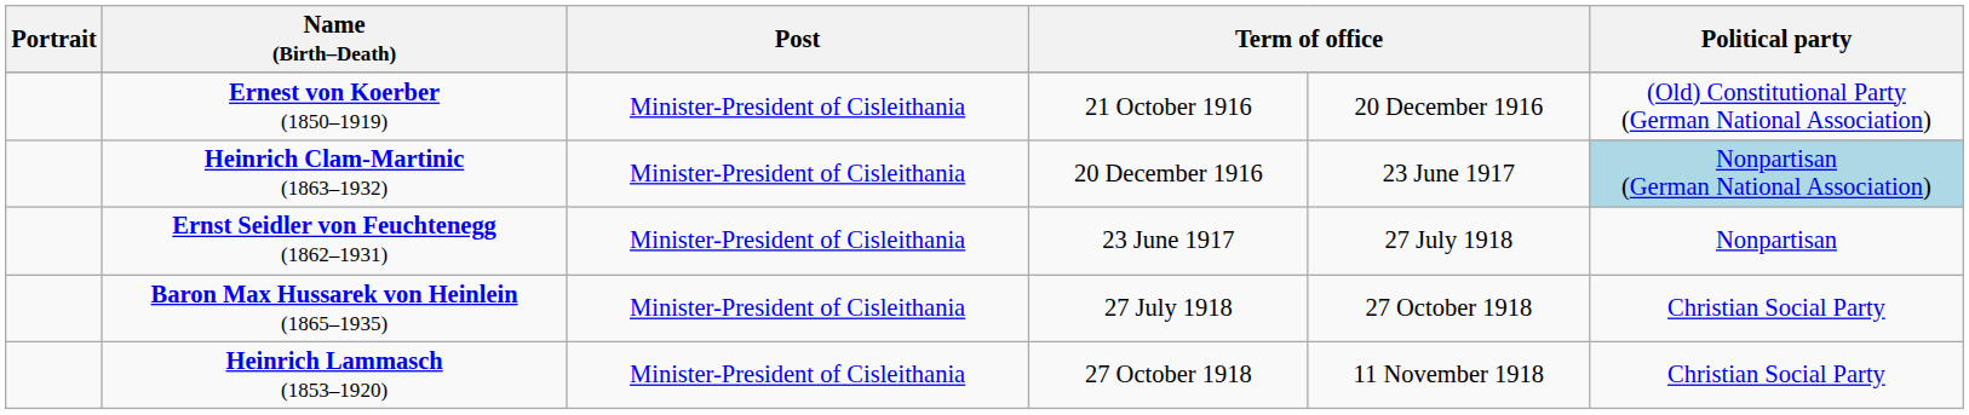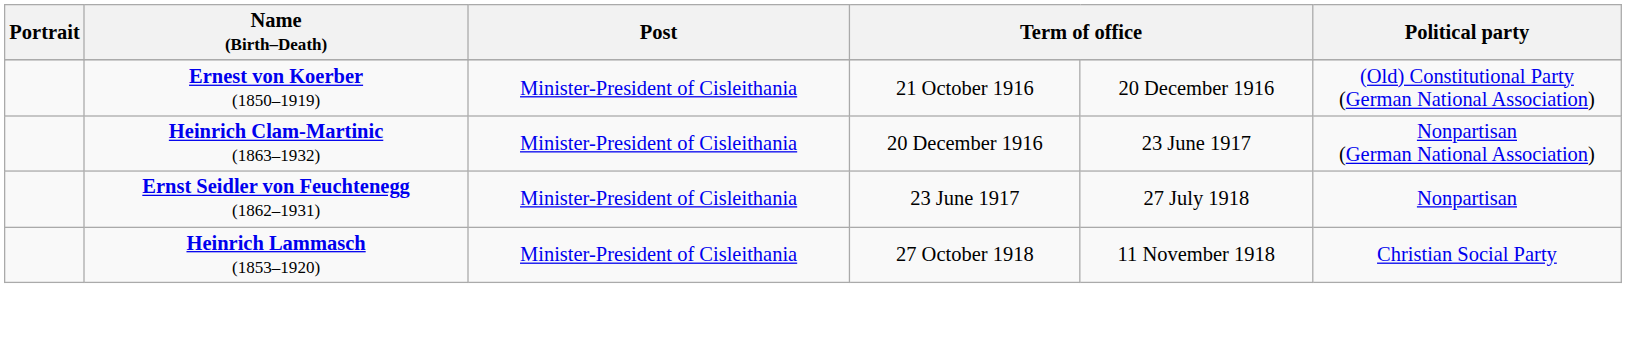 <table class="wikitable" style="text-align: center;width:100%;">
 <tr>
 <th width=70>Portrait</th>
 <th width=25%>Name<br><small>(Birth–Death)</small></th>
 <th width=25%>Post</th>
 <th width=30% colspan=2>Term of office</th>
 <th width=25%>Political party</th>
 </tr>
 <tr>
 </tr>
 <tr>
 <td></td>
 <td><strong><a href='#'>Ernest von Koerber</a></strong><br><small>(1850–1919)</small></td>
 <td><a href='#'>Minister-President of Cisleithania</a></td>
 <td>21 October 1916</td>
 <td>20 December 1916</td>
 <td><a href='#'>(Old) Constitutional Party</a><br>(<a href='#'>German National Association</a>)</td>
 </tr>
 <tr>
 <td></td>
 <td><strong><a href='#'>Heinrich Clam-Martinic</a></strong><br><small>(1863–1932)</small></td>
 <td><a href='#'>Minister-President of Cisleithania</a></td>
 <td>20 December 1916</td>
 <td>23 June 1917</td>
-<td style="background: lightblue;"><a href='#'>Nonpartisan</a><br>(<a href='#'>German National Association</a>)</td>
+<td><a href='#'>Nonpartisan</a><br>(<a href='#'>German National Association</a>)</td>
 </tr>
 <tr>
 <td></td>
 <td><strong><a href='#'>Ernst Seidler von Feuchtenegg</a></strong><br><small>(1862–1931)</small></td>
 <td><a href='#'>Minister-President of Cisleithania</a></td>
 <td>23 June 1917</td>
 <td>27 July 1918</td>
 <td><a href='#'>Nonpartisan</a></td>
 </tr>
 <tr>
 <td></td>
-<td><strong><a href='#'>Baron Max Hussarek von Heinlein</a></strong><br><small>(1865–1935)</small></td>
-<td><a href='#'>Minister-President of Cisleithania</a></td>
-<td>27 July 1918</td>
-<td>27 October 1918</td>
-<td><a href='#'>Christian Social Party</a></td>
-</tr>
-<tr>
-<td></td>
 <td><strong><a href='#'>Heinrich Lammasch</a></strong><br><small>(1853–1920)</small></td>
 <td><a href='#'>Minister-President of Cisleithania</a></td>
 <td>27 October 1918</td>
 <td>11 November 1918</td>
 <td><a href='#'>Christian Social Party</a></td>
 </tr>
 </table>
